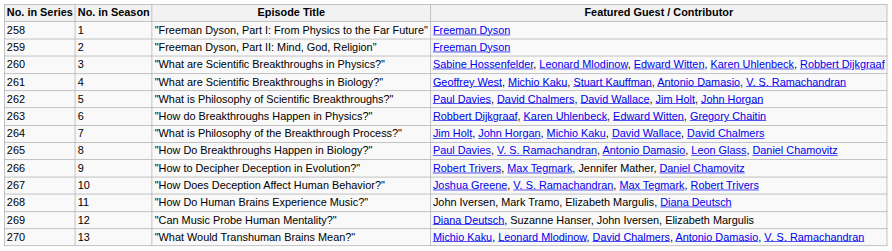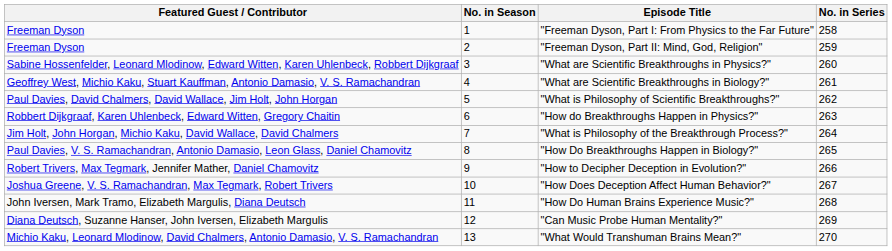 <table class="wikitable">
 <tr>
-<th>No. in Series</th>
+<th>Featured Guest / Contributor</th>
 <th>No. in Season</th>
 <th>Episode Title</th>
-<th>Featured Guest / Contributor</th>
+<th>No. in Series</th>
 </tr>
 <tr>
-<td>258</td>
+<td><a href='#'>Freeman Dyson</a></td>
 <td>1</td>
 <td>"Freeman Dyson, Part I: From Physics to the Far Future"</td>
-<td><a href='#'>Freeman Dyson</a></td>
+<td>258</td>
 </tr>
 <tr>
-<td>259</td>
+<td><a href='#'>Freeman Dyson</a></td>
 <td>2</td>
 <td>"Freeman Dyson, Part II: Mind, God, Religion"</td>
-<td><a href='#'>Freeman Dyson</a></td>
+<td>259</td>
 </tr>
 <tr>
-<td>260</td>
+<td><a href='#'>Sabine Hossenfelder</a>, <a href='#'>Leonard Mlodinow</a>, <a href='#'>Edward Witten</a>, <a href='#'>Karen Uhlenbeck</a>, <a href='#'>Robbert Dijkgraaf</a></td>
 <td>3</td>
 <td>"What are Scientific Breakthroughs in Physics?"</td>
-<td><a href='#'>Sabine Hossenfelder</a>, <a href='#'>Leonard Mlodinow</a>, <a href='#'>Edward Witten</a>, <a href='#'>Karen Uhlenbeck</a>, <a href='#'>Robbert Dijkgraaf</a></td>
+<td>260</td>
 </tr>
 <tr>
-<td>261</td>
+<td><a href='#'>Geoffrey West</a>, <a href='#'>Michio Kaku</a>, <a href='#'>Stuart Kauffman</a>, <a href='#'>Antonio Damasio</a>, <a href='#'>V. S. Ramachandran</a></td>
 <td>4</td>
 <td>"What are Scientific Breakthroughs in Biology?"</td>
-<td><a href='#'>Geoffrey West</a>, <a href='#'>Michio Kaku</a>, <a href='#'>Stuart Kauffman</a>, <a href='#'>Antonio Damasio</a>, <a href='#'>V. S. Ramachandran</a></td>
+<td>261</td>
 </tr>
 <tr>
-<td>262</td>
+<td><a href='#'>Paul Davies</a>, <a href='#'>David Chalmers</a>, <a href='#'>David Wallace</a>, <a href='#'>Jim Holt</a>, <a href='#'>John Horgan</a></td>
 <td>5</td>
 <td>"What is Philosophy of Scientific Breakthroughs?"</td>
-<td><a href='#'>Paul Davies</a>, <a href='#'>David Chalmers</a>, <a href='#'>David Wallace</a>, <a href='#'>Jim Holt</a>, <a href='#'>John Horgan</a></td>
+<td>262</td>
 </tr>
 <tr>
-<td>263</td>
+<td><a href='#'>Robbert Dijkgraaf</a>, <a href='#'>Karen Uhlenbeck</a>, <a href='#'>Edward Witten</a>, <a href='#'>Gregory Chaitin</a></td>
 <td>6</td>
 <td>"How do Breakthroughs Happen in Physics?"</td>
-<td><a href='#'>Robbert Dijkgraaf</a>, <a href='#'>Karen Uhlenbeck</a>, <a href='#'>Edward Witten</a>, <a href='#'>Gregory Chaitin</a></td>
+<td>263</td>
 </tr>
 <tr>
-<td>264</td>
+<td><a href='#'>Jim Holt</a>, <a href='#'>John Horgan</a>, <a href='#'>Michio Kaku</a>, <a href='#'>David Wallace</a>, <a href='#'>David Chalmers</a></td>
 <td>7</td>
 <td>"What is Philosophy of the Breakthrough Process?"</td>
-<td><a href='#'>Jim Holt</a>, <a href='#'>John Horgan</a>, <a href='#'>Michio Kaku</a>, <a href='#'>David Wallace</a>, <a href='#'>David Chalmers</a></td>
+<td>264</td>
 </tr>
 <tr>
-<td>265</td>
+<td><a href='#'>Paul Davies</a>, <a href='#'>V. S. Ramachandran</a>, <a href='#'>Antonio Damasio</a>, <a href='#'>Leon Glass</a>, <a href='#'>Daniel Chamovitz</a></td>
 <td>8</td>
 <td>"How Do Breakthroughs Happen in Biology?"</td>
-<td><a href='#'>Paul Davies</a>, <a href='#'>V. S. Ramachandran</a>, <a href='#'>Antonio Damasio</a>, <a href='#'>Leon Glass</a>, <a href='#'>Daniel Chamovitz</a></td>
+<td>265</td>
 </tr>
 <tr>
-<td>266</td>
+<td><a href='#'>Robert Trivers</a>, <a href='#'>Max Tegmark</a>, Jennifer Mather, <a href='#'>Daniel Chamovitz</a></td>
 <td>9</td>
 <td>"How to Decipher Deception in Evolution?"</td>
-<td><a href='#'>Robert Trivers</a>, <a href='#'>Max Tegmark</a>, Jennifer Mather, <a href='#'>Daniel Chamovitz</a></td>
+<td>266</td>
 </tr>
 <tr>
-<td>267</td>
+<td><a href='#'>Joshua Greene</a>, <a href='#'>V. S. Ramachandran</a>, <a href='#'>Max Tegmark</a>, <a href='#'>Robert Trivers</a></td>
 <td>10</td>
 <td>"How Does Deception Affect Human Behavior?"</td>
-<td><a href='#'>Joshua Greene</a>, <a href='#'>V. S. Ramachandran</a>, <a href='#'>Max Tegmark</a>, <a href='#'>Robert Trivers</a></td>
+<td>267</td>
 </tr>
 <tr>
-<td>268</td>
+<td>John Iversen, Mark Tramo, Elizabeth Margulis, <a href='#'>Diana Deutsch</a></td>
 <td>11</td>
 <td>"How Do Human Brains Experience Music?"</td>
-<td>John Iversen, Mark Tramo, Elizabeth Margulis, <a href='#'>Diana Deutsch</a></td>
+<td>268</td>
 </tr>
 <tr>
-<td>269</td>
+<td><a href='#'>Diana Deutsch</a>, Suzanne Hanser, John Iversen, Elizabeth Margulis</td>
 <td>12</td>
 <td>"Can Music Probe Human Mentality?"</td>
-<td><a href='#'>Diana Deutsch</a>, Suzanne Hanser, John Iversen, Elizabeth Margulis</td>
+<td>269</td>
 </tr>
 <tr>
-<td>270</td>
+<td><a href='#'>Michio Kaku</a>, <a href='#'>Leonard Mlodinow</a>, <a href='#'>David Chalmers</a>, <a href='#'>Antonio Damasio</a>, <a href='#'>V. S. Ramachandran</a></td>
 <td>13</td>
 <td>"What Would Transhuman Brains Mean?"</td>
-<td><a href='#'>Michio Kaku</a>, <a href='#'>Leonard Mlodinow</a>, <a href='#'>David Chalmers</a>, <a href='#'>Antonio Damasio</a>, <a href='#'>V. S. Ramachandran</a></td>
+<td>270</td>
 </tr>
 </table>
